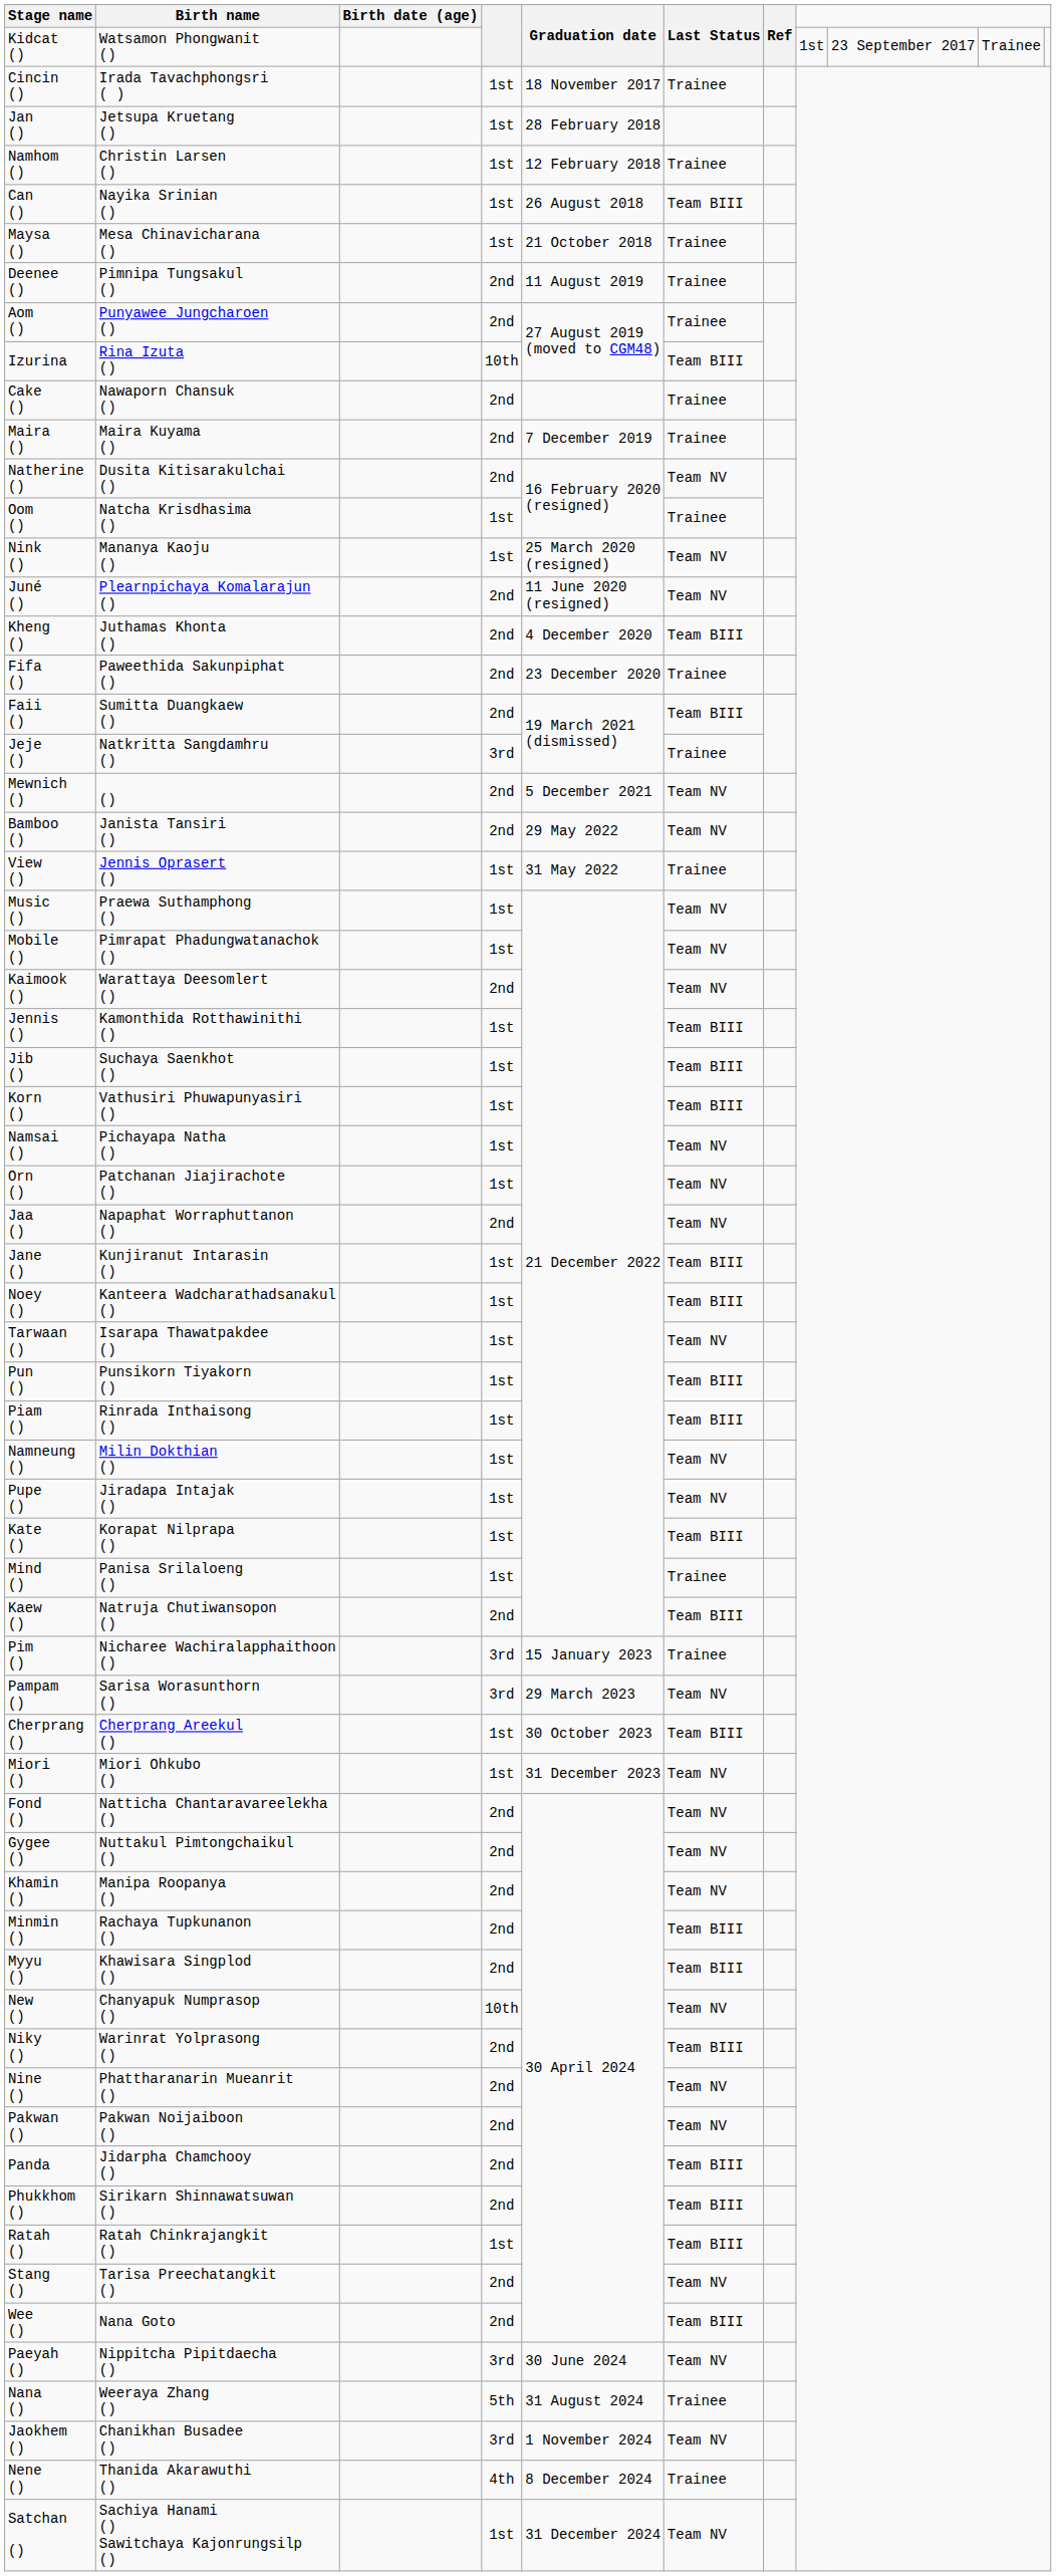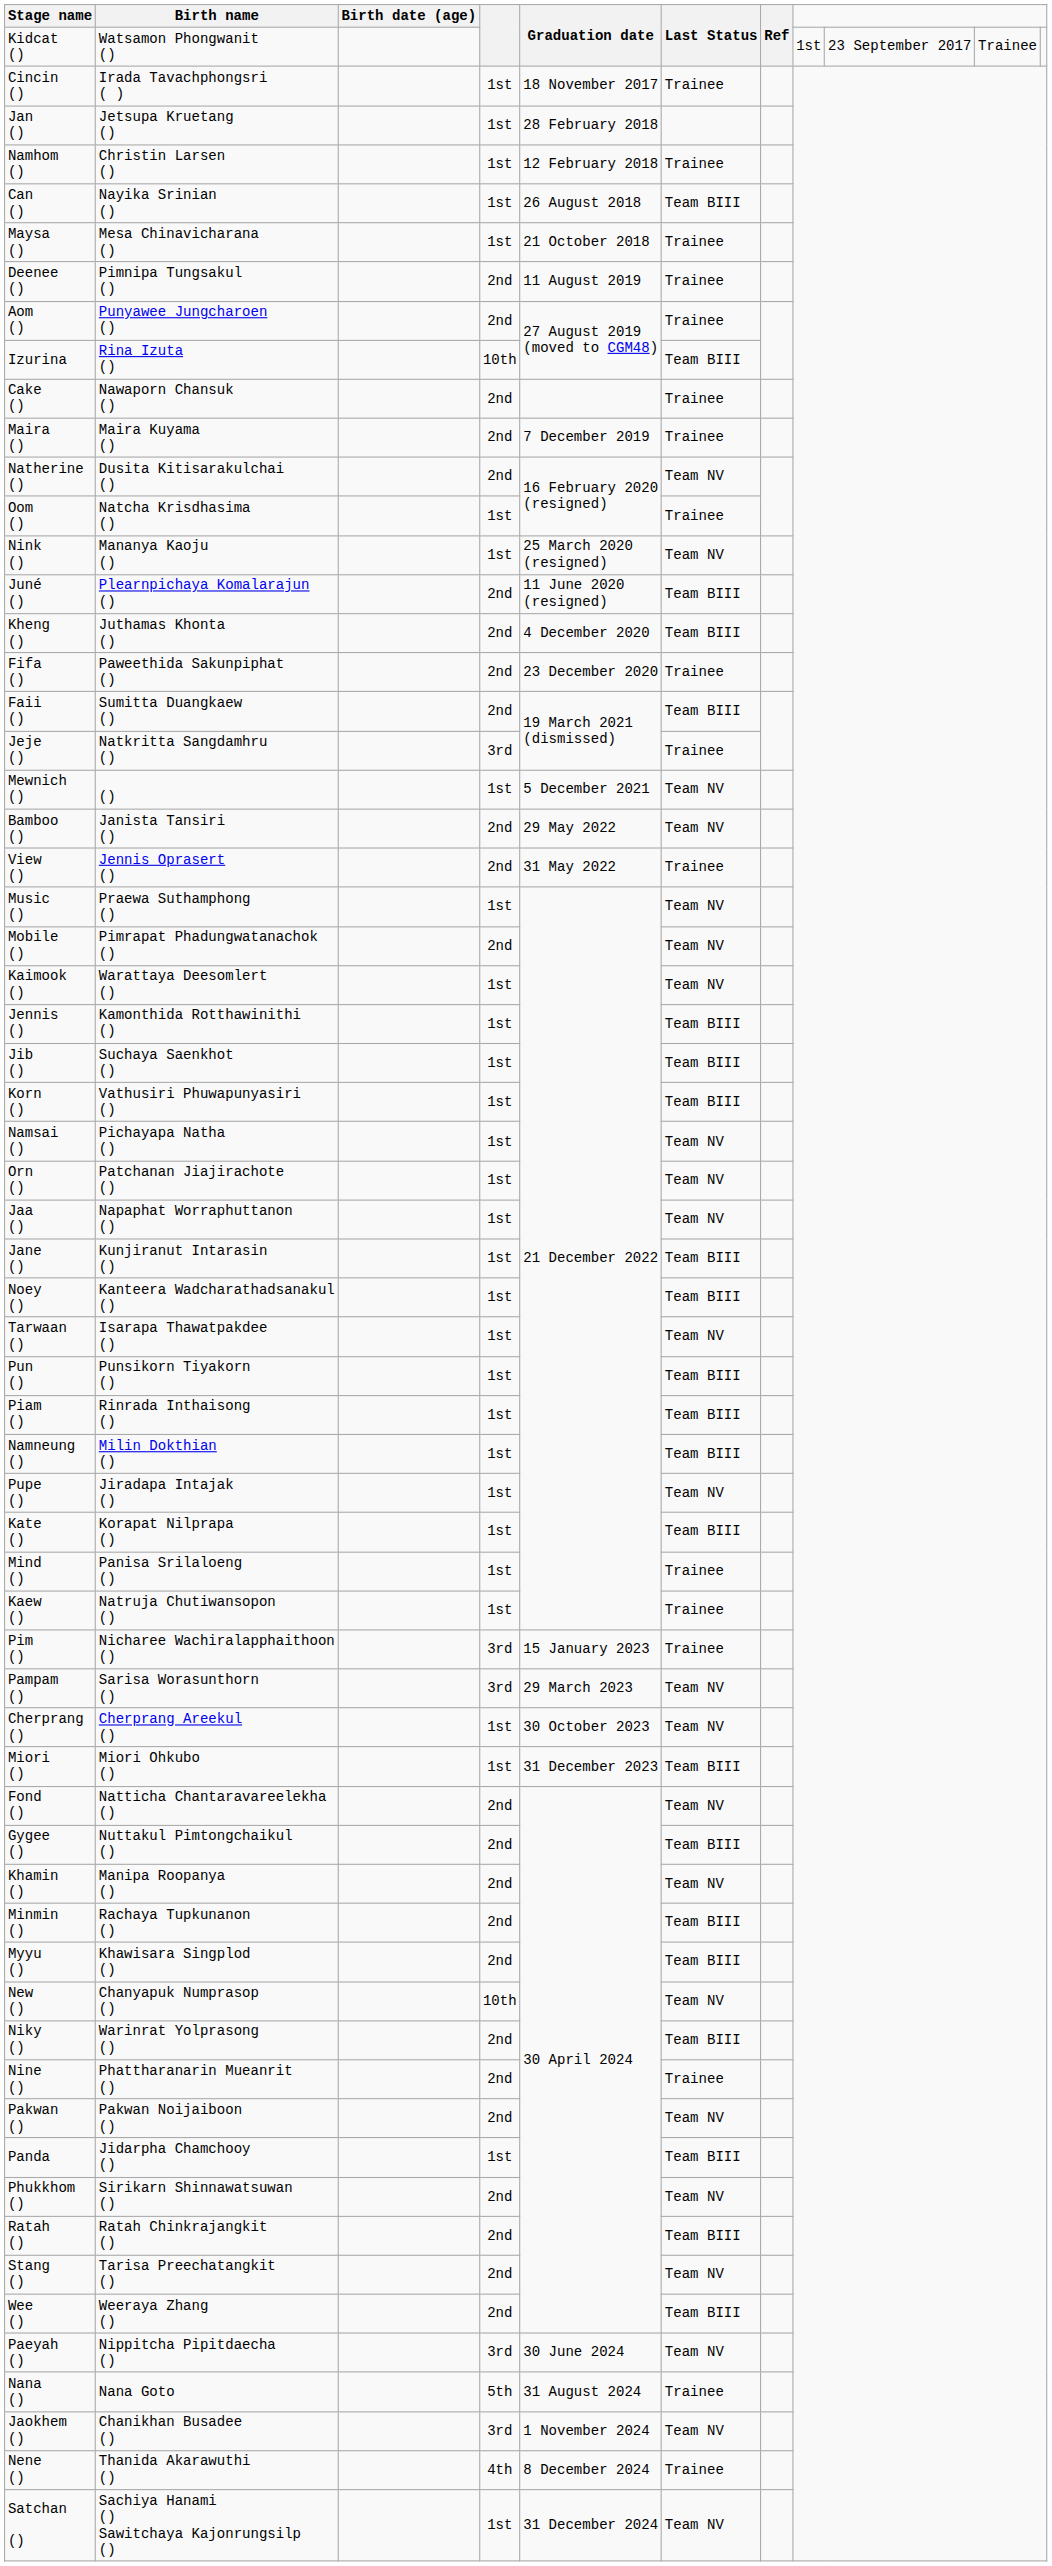 <table class="wikitable sortable" style="text-align:left;">
 <tr>
 <th>Stage name</th>
 <th>Birth name</th>
 <th>Birth date (age)</th>
 <th rowspan="2"></th>
 <th rowspan="2">Graduation date</th>
 <th rowspan="2">Last Status</th>
 <th rowspan="2">Ref</th>
 </tr>
 <tr>
 <td>Kidcat<br>()</td>
 <td>Watsamon Phongwanit<br>()</td>
 <td></td>
 <td style="text-align:center;">1st</td>
 <td>23 September 2017</td>
 <td>Trainee</td>
 <td></td>
 </tr>
 <tr>
 <td>Cincin<br>()</td>
 <td>Irada Tavachphongsri<br>( )</td>
 <td></td>
 <td style="text-align:center;">1st</td>
 <td>18 November 2017</td>
 <td>Trainee</td>
 <td></td>
 </tr>
 <tr>
 <td>Jan<br>()</td>
 <td>Jetsupa Kruetang<br>()</td>
 <td></td>
 <td style="text-align:center;">1st</td>
 <td>28 February 2018</td>
 <td></td>
 <td></td>
 </tr>
 <tr>
 <td>Namhom<br>()</td>
 <td>Christin Larsen<br>()</td>
 <td></td>
 <td style="text-align:center;">1st</td>
 <td>12 February 2018</td>
 <td>Trainee</td>
 <td></td>
 </tr>
 <tr>
 <td>Can<br>()</td>
 <td>Nayika Srinian<br>()</td>
 <td></td>
 <td style="text-align:center;">1st</td>
 <td>26 August 2018</td>
 <td>Team BIII</td>
 <td></td>
 </tr>
 <tr>
 <td>Maysa<br>()</td>
 <td>Mesa Chinavicharana<br>()</td>
 <td></td>
 <td style="text-align:center;">1st</td>
 <td>21 October 2018</td>
 <td>Trainee</td>
 <td></td>
 </tr>
 <tr>
 <td>Deenee<br>()</td>
 <td>Pimnipa Tungsakul<br>()</td>
 <td></td>
 <td style="text-align:center;">2nd</td>
 <td>11 August 2019</td>
 <td>Trainee</td>
 <td></td>
 </tr>
 <tr>
 <td>Aom<br>()</td>
 <td><a href='#'>Punyawee Jungcharoen</a><br>()</td>
 <td></td>
 <td style="text-align:center;">2nd</td>
 <td rowspan="2">27 August 2019<br>(moved to <a href='#'>CGM48</a>)</td>
 <td>Trainee</td>
 <td rowspan="2"></td>
 </tr>
 <tr>
 <td>Izurina<br></td>
 <td><a href='#'>Rina Izuta</a><br>()</td>
 <td></td>
 <td style="text-align:center;">10th </td>
 <td>Team BIII</td>
 </tr>
 <tr>
 <td>Cake<br>()</td>
 <td>Nawaporn Chansuk<br>()</td>
 <td></td>
 <td style="text-align:center;">2nd</td>
 <td></td>
 <td>Trainee</td>
 <td></td>
 </tr>
 <tr>
 <td>Maira<br>()</td>
 <td>Maira Kuyama<br>()</td>
 <td></td>
 <td style="text-align:center;">2nd</td>
 <td>7 December 2019</td>
 <td>Trainee</td>
 <td></td>
 </tr>
 <tr>
 <td>Natherine<br>()</td>
 <td>Dusita Kitisarakulchai<br>()</td>
 <td></td>
 <td style="text-align:center;">2nd</td>
 <td rowspan="2">16 February 2020<br>(resigned)</td>
 <td>Team NV</td>
 <td rowspan="2"></td>
 </tr>
 <tr>
 <td>Oom<br>()</td>
 <td>Natcha Krisdhasima<br>()</td>
 <td></td>
 <td style="text-align:center;">1st</td>
 <td>Trainee</td>
 </tr>
 <tr>
 <td>Nink<br>()</td>
 <td>Mananya Kaoju<br>()</td>
 <td></td>
 <td style="text-align:center;">1st</td>
 <td>25 March 2020<br>(resigned)</td>
 <td>Team NV</td>
 <td></td>
 </tr>
 <tr>
 <td>Juné<br>()</td>
 <td><a href='#'>Plearnpichaya Komalarajun</a><br>()</td>
 <td></td>
 <td style="text-align:center;">2nd</td>
 <td>11 June 2020<br>(resigned)</td>
-<td>Team NV</td>
+<td>Team BIII</td>
 <td></td>
 </tr>
 <tr>
 <td>Kheng<br>()</td>
 <td>Juthamas Khonta<br>()</td>
 <td></td>
 <td style="text-align:center;">2nd</td>
 <td>4 December 2020</td>
 <td>Team BIII</td>
 <td></td>
 </tr>
 <tr>
 <td>Fifa<br>()</td>
 <td>Paweethida Sakunpiphat<br>()</td>
 <td></td>
 <td style="text-align:center;">2nd</td>
 <td>23 December 2020</td>
 <td>Trainee</td>
 <td></td>
 </tr>
 <tr>
 <td>Faii<br>()</td>
 <td>Sumitta Duangkaew<br>()</td>
 <td></td>
 <td style="text-align:center;">2nd</td>
 <td rowspan="2">19 March 2021 <br> (dismissed)</td>
 <td>Team BIII</td>
 <td rowspan="2"></td>
 </tr>
 <tr>
 <td>Jeje<br>()</td>
 <td>Natkritta Sangdamhru<br>()</td>
 <td></td>
 <td style="text-align:center;">3rd</td>
 <td>Trainee</td>
 </tr>
 <tr>
 <td>Mewnich<br>()</td>
 <td><br>()</td>
 <td></td>
-<td style="text-align:center;">2nd</td>
+<td style="text-align:center;">1st</td>
 <td>5 December 2021</td>
 <td>Team NV</td>
 <td></td>
 </tr>
 <tr>
 <td>Bamboo<br>()</td>
 <td>Janista Tansiri<br>()</td>
 <td></td>
 <td style="text-align:center;">2nd</td>
 <td>29 May 2022</td>
 <td>Team NV</td>
 <td></td>
 </tr>
 <tr>
 <td>View<br>()</td>
 <td><a href='#'>Jennis Oprasert</a><br>()</td>
 <td></td>
-<td style="text-align:center;">1st</td>
+<td style="text-align:center;">2nd</td>
 <td>31 May 2022</td>
 <td>Trainee</td>
 <td></td>
 </tr>
 <tr>
 <td>Music<br>()</td>
 <td>Praewa Suthamphong<br>()</td>
 <td></td>
 <td style="text-align:center;">1st</td>
 <td rowspan="19">21 December 2022</td>
 <td>Team NV</td>
 <td></td>
 </tr>
 <tr>
 <td>Mobile<br>()</td>
 <td>Pimrapat Phadungwatanachok<br>()</td>
 <td></td>
-<td style="text-align:center;">1st</td>
+<td style="text-align:center;">2nd</td>
 <td>Team NV</td>
 <td></td>
 </tr>
 <tr>
 <td>Kaimook<br>()</td>
 <td>Warattaya Deesomlert<br>()</td>
 <td></td>
-<td style="text-align:center;">2nd</td>
+<td style="text-align:center;">1st</td>
 <td>Team NV</td>
 <td></td>
 </tr>
 <tr>
 <td>Jennis<br>()</td>
 <td>Kamonthida Rotthawinithi<br>()</td>
 <td></td>
 <td style="text-align:center;">1st</td>
 <td>Team BIII</td>
 <td></td>
 </tr>
 <tr>
 <td>Jib<br>()</td>
 <td>Suchaya Saenkhot<br>()</td>
 <td></td>
 <td style="text-align:center;">1st</td>
 <td>Team BIII</td>
 <td></td>
 </tr>
 <tr>
 <td>Korn<br>()</td>
 <td>Vathusiri Phuwapunyasiri<br>()</td>
 <td></td>
 <td style="text-align:center;">1st</td>
 <td>Team BIII</td>
 <td></td>
 </tr>
 <tr>
 <td>Namsai<br>()</td>
 <td>Pichayapa Natha<br>()</td>
 <td></td>
 <td style="text-align:center;">1st</td>
 <td>Team NV</td>
 <td></td>
 </tr>
 <tr>
 <td>Orn<br>()</td>
 <td>Patchanan Jiajirachote<br>()</td>
 <td></td>
 <td style="text-align:center;">1st</td>
 <td>Team NV</td>
 <td></td>
 </tr>
 <tr>
 <td>Jaa<br>()</td>
 <td>Napaphat Worraphuttanon<br>()</td>
 <td></td>
-<td style="text-align:center;">2nd</td>
+<td style="text-align:center;">1st</td>
 <td>Team NV</td>
 <td></td>
 </tr>
 <tr>
 <td>Jane<br>()</td>
 <td>Kunjiranut Intarasin<br>()</td>
 <td></td>
 <td style="text-align:center;">1st</td>
 <td>Team BIII</td>
 <td></td>
 </tr>
 <tr>
 <td>Noey<br>()</td>
 <td>Kanteera Wadcharathadsanakul<br>()</td>
 <td></td>
 <td style="text-align:center;">1st</td>
 <td>Team BIII</td>
 <td></td>
 </tr>
 <tr>
 <td>Tarwaan<br>()</td>
 <td>Isarapa Thawatpakdee<br>()</td>
 <td></td>
 <td style="text-align:center;">1st</td>
 <td>Team NV</td>
 <td></td>
 </tr>
 <tr>
 <td>Pun<br>()</td>
 <td>Punsikorn Tiyakorn<br>()</td>
 <td></td>
 <td style="text-align:center;">1st</td>
 <td>Team BIII</td>
 <td></td>
 </tr>
 <tr>
 <td>Piam<br>()</td>
 <td>Rinrada Inthaisong<br>()</td>
 <td></td>
 <td style="text-align:center;">1st</td>
 <td>Team BIII</td>
 <td></td>
 </tr>
 <tr>
 <td>Namneung<br>()</td>
 <td><a href='#'>Milin Dokthian</a><br>()</td>
 <td></td>
 <td style="text-align:center;">1st</td>
-<td>Team NV</td>
+<td>Team BIII</td>
 <td></td>
 </tr>
 <tr>
 <td>Pupe<br>()</td>
 <td>Jiradapa Intajak<br>()</td>
 <td></td>
 <td style="text-align:center;">1st</td>
 <td>Team NV</td>
 <td></td>
 </tr>
 <tr>
 <td>Kate<br>()</td>
 <td>Korapat Nilprapa<br>()</td>
 <td></td>
 <td style="text-align:center;">1st</td>
 <td>Team BIII</td>
 <td></td>
 </tr>
 <tr>
 <td>Mind<br>()</td>
 <td>Panisa Srilaloeng<br>()</td>
 <td></td>
 <td style="text-align:center;">1st</td>
 <td>Trainee</td>
 <td></td>
 </tr>
 <tr>
 <td>Kaew<br>()</td>
 <td>Natruja Chutiwansopon<br>()</td>
 <td></td>
-<td style="text-align:center;">2nd</td>
-<td>Team BIII</td>
+<td style="text-align:center;">1st</td>
+<td>Trainee</td>
 <td></td>
 </tr>
 <tr>
 <td>Pim<br>()</td>
 <td>Nicharee Wachiralapphaithoon<br>()</td>
 <td></td>
 <td style="text-align:center;">3rd</td>
 <td>15 January 2023</td>
 <td>Trainee</td>
 <td></td>
 </tr>
 <tr>
 <td>Pampam<br>()</td>
 <td>Sarisa Worasunthorn<br>()</td>
 <td></td>
 <td style="text-align:center;">3rd</td>
 <td>29 March 2023</td>
 <td>Team NV</td>
 <td></td>
 </tr>
 <tr>
 <td>Cherprang<br>()</td>
 <td><a href='#'>Cherprang Areekul</a><br>()</td>
 <td></td>
 <td style="text-align:center;">1st</td>
 <td>30 October 2023</td>
-<td>Team BIII</td>
+<td>Team NV</td>
 <td></td>
 </tr>
 <tr>
 <td>Miori<br>()</td>
 <td>Miori Ohkubo<br>()</td>
 <td></td>
 <td style="text-align:center;">1st</td>
 <td>31 December 2023</td>
-<td>Team NV</td>
+<td>Team BIII</td>
 <td></td>
 </tr>
 <tr>
 <td>Fond<br>()</td>
 <td>Natticha Chantaravareelekha<br>()</td>
 <td></td>
 <td style="text-align:center;">2nd</td>
 <td rowspan="14">30 April 2024</td>
 <td>Team NV</td>
 <td></td>
 </tr>
 <tr>
 <td>Gygee<br>()</td>
 <td>Nuttakul Pimtongchaikul<br>()</td>
 <td></td>
 <td style="text-align:center;">2nd</td>
-<td>Team NV</td>
+<td>Team BIII</td>
 <td></td>
 </tr>
 <tr>
 <td>Khamin<br>()</td>
 <td>Manipa Roopanya<br>()</td>
 <td></td>
 <td style="text-align:center;">2nd</td>
 <td>Team NV</td>
 <td></td>
 </tr>
 <tr>
 <td>Minmin<br>()</td>
 <td>Rachaya Tupkunanon<br>()</td>
 <td></td>
 <td style="text-align:center;">2nd</td>
 <td>Team BIII</td>
 <td></td>
 </tr>
 <tr>
 <td>Myyu<br>()</td>
 <td>Khawisara Singplod<br>()</td>
 <td></td>
 <td style="text-align:center;">2nd</td>
 <td>Team BIII</td>
 <td></td>
 </tr>
 <tr>
 <td>New<br>()</td>
 <td>Chanyapuk Numprasop<br>()</td>
 <td></td>
 <td style="text-align:center;">10th </td>
 <td>Team NV</td>
 <td></td>
 </tr>
 <tr>
 <td>Niky<br>()</td>
 <td>Warinrat Yolprasong<br>()</td>
 <td></td>
 <td style="text-align:center;">2nd</td>
 <td>Team BIII</td>
 <td></td>
 </tr>
 <tr>
 <td>Nine<br>()</td>
 <td>Phattharanarin Mueanrit<br>()</td>
 <td></td>
 <td style="text-align:center;">2nd</td>
-<td>Team NV</td>
+<td>Trainee</td>
 <td></td>
 </tr>
 <tr>
 <td>Pakwan<br>()</td>
 <td>Pakwan Noijaiboon<br>()</td>
 <td></td>
 <td style="text-align:center;">2nd</td>
 <td>Team NV</td>
 <td></td>
 </tr>
 <tr>
 <td>Panda<br></td>
 <td>Jidarpha Chamchooy<br>()</td>
 <td></td>
-<td style="text-align:center;">2nd</td>
+<td style="text-align:center;">1st</td>
 <td>Team BIII</td>
 <td></td>
 </tr>
 <tr>
 <td>Phukkhom<br>()</td>
 <td>Sirikarn Shinnawatsuwan<br>()</td>
 <td></td>
 <td style="text-align:center;">2nd</td>
-<td>Team BIII</td>
+<td>Team NV</td>
 <td></td>
 </tr>
 <tr>
 <td>Ratah<br>()</td>
 <td>Ratah Chinkrajangkit<br>()</td>
 <td></td>
-<td style="text-align:center;">1st</td>
+<td style="text-align:center;">2nd</td>
 <td>Team BIII</td>
 <td></td>
 </tr>
 <tr>
 <td>Stang<br>()</td>
 <td>Tarisa Preechatangkit<br>()</td>
 <td></td>
 <td style="text-align:center;">2nd</td>
 <td>Team NV</td>
 <td></td>
 </tr>
 <tr>
 <td>Wee<br>()</td>
-<td>Nana Goto<br></td>
+<td>Weeraya Zhang<br>()</td>
 <td></td>
 <td style="text-align:center;">2nd</td>
 <td>Team BIII</td>
 <td></td>
 </tr>
 <tr>
 <td>Paeyah<br>()</td>
 <td>Nippitcha Pipitdaecha<br>()</td>
 <td></td>
 <td style="text-align:center;">3rd</td>
 <td>30 June 2024</td>
 <td>Team NV</td>
 <td></td>
 </tr>
 <tr>
 <td>Nana<br>()</td>
-<td>Weeraya Zhang<br>()</td>
+<td>Nana Goto<br></td>
 <td></td>
 <td style="text-align:center;">5th</td>
 <td>31 August 2024</td>
 <td>Trainee</td>
 <td></td>
 </tr>
 <tr>
 <td>Jaokhem<br>()</td>
 <td>Chanikhan Busadee<br>()</td>
 <td></td>
 <td style="text-align:center;">3rd</td>
 <td>1 November 2024</td>
 <td>Team NV</td>
 <td></td>
 </tr>
 <tr>
 <td>Nene<br>()</td>
 <td>Thanida Akarawuthi<br>()</td>
 <td></td>
 <td style="text-align:center;">4th</td>
 <td>8 December 2024</td>
 <td>Trainee</td>
 <td></td>
 </tr>
 <tr>
 <td>Satchan<br><br>()</td>
 <td>Sachiya Hanami<br>()<br>Sawitchaya Kajonrungsilp<br>()</td>
 <td></td>
 <td style="text-align:center;">1st</td>
 <td>31 December 2024</td>
 <td>Team NV</td>
 <td></td>
 </tr>
 </table>
